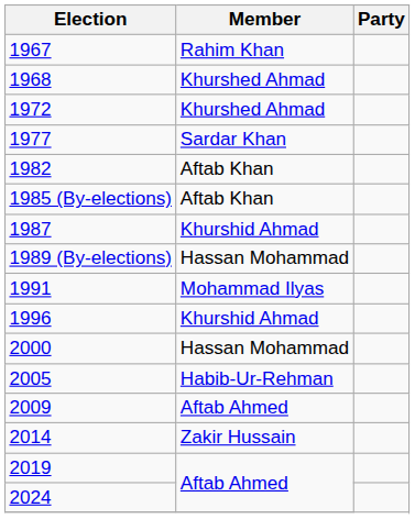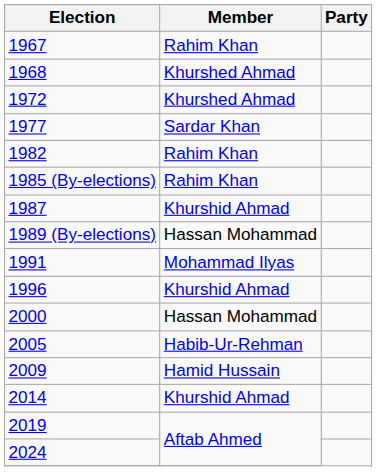 <table class="wikitable sortable">
 <tr>
 <th>Election</th>
 <th>Member</th>
 <th colspan=2>Party</th>
 </tr>
 <tr>
 <td><a href='#'>1967</a></td>
 <td><a href='#'>Rahim Khan</a></td>
 <td></td>
 </tr>
 <tr>
 <td><a href='#'>1968</a></td>
 <td><a href='#'>Khurshed Ahmad</a></td>
 <td></td>
 </tr>
 <tr>
 <td><a href='#'>1972</a></td>
 <td><a href='#'>Khurshed Ahmad</a></td>
 <td></td>
 </tr>
 <tr>
 <td><a href='#'>1977</a></td>
 <td><a href='#'>Sardar Khan</a></td>
 <td></td>
 </tr>
 <tr>
 <td><a href='#'>1982</a></td>
-<td>Aftab Khan</td>
+<td><a href='#'>Rahim Khan</a></td>
 <td></td>
 </tr>
 <tr>
 <td><a href='#'>1985 (By-elections)</a></td>
-<td>Aftab Khan</td>
+<td><a href='#'>Rahim Khan</a></td>
 <td></td>
 </tr>
 <tr>
 <td><a href='#'>1987</a></td>
 <td><a href='#'>Khurshid Ahmad</a></td>
 <td></td>
 </tr>
 <tr>
 <td><a href='#'>1989 (By-elections)</a></td>
 <td>Hassan Mohammad</td>
 <td></td>
 </tr>
 <tr>
 <td><a href='#'>1991</a></td>
 <td><a href='#'>Mohammad Ilyas</a></td>
 <td></td>
 </tr>
 <tr>
 <td><a href='#'>1996</a></td>
 <td><a href='#'>Khurshid Ahmad</a></td>
 <td></td>
 </tr>
 <tr>
 <td><a href='#'>2000</a></td>
 <td>Hassan Mohammad</td>
 <td></td>
 </tr>
 <tr>
 <td><a href='#'>2005</a></td>
 <td><a href='#'>Habib-Ur-Rehman</a></td>
 <td></td>
 </tr>
 <tr>
 <td><a href='#'>2009</a></td>
-<td><a href='#'>Aftab Ahmed</a></td>
+<td><a href='#'>Hamid Hussain</a></td>
 <td></td>
 </tr>
 <tr>
 <td><a href='#'>2014</a></td>
-<td><a href='#'>Zakir Hussain</a></td>
+<td><a href='#'>Khurshid Ahmad</a></td>
 <td></td>
 </tr>
 <tr>
 <td><a href='#'>2019</a></td>
 <td rowspan =2><a href='#'>Aftab Ahmed</a></td>
 <td></td>
 </tr>
 <tr>
 <td><a href='#'>2024</a></td>
 </tr>
 <tr>
 </tr>
 </table>
